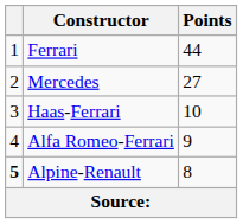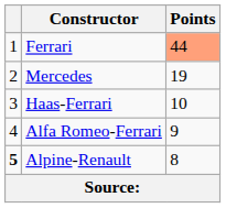 <table class="wikitable" style="font-size: 85%;">
 <tr>
 <th scope="col"></th>
 <th scope="col">Constructor</th>
 <th scope="col">Points</th>
 </tr>
 <tr>
 <td align="center">1</td>
 <td> <a href='#'>Ferrari</a></td>
-<td align="left">44</td>
+<td align="left" style="background: lightsalmon;">44</td>
 </tr>
 <tr>
 <td align="center">2</td>
 <td> <a href='#'>Mercedes</a></td>
-<td align="left">27</td>
+<td align="left">19</td>
 </tr>
 <tr>
 <td align="center">3</td>
 <td> <a href='#'>Haas</a>-<a href='#'>Ferrari</a></td>
 <td align="left">10</td>
 </tr>
 <tr>
 <td align="center">4</td>
 <td> <a href='#'>Alfa Romeo</a>-<a href='#'>Ferrari</a></td>
 <td align="left">9</td>
 </tr>
 <tr>
 <td align="center"><strong>5</strong></td>
 <td> <a href='#'>Alpine</a>-<a href='#'>Renault</a></td>
 <td align="left">8</td>
 </tr>
 <tr>
 <th colspan=4>Source:</th>
 </tr>
 </table>
